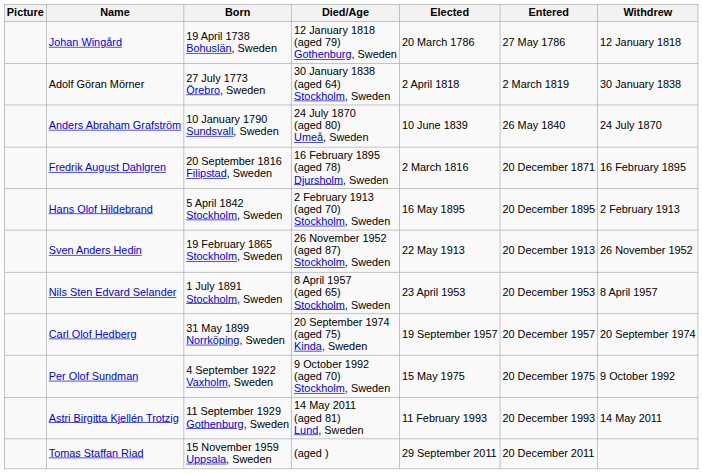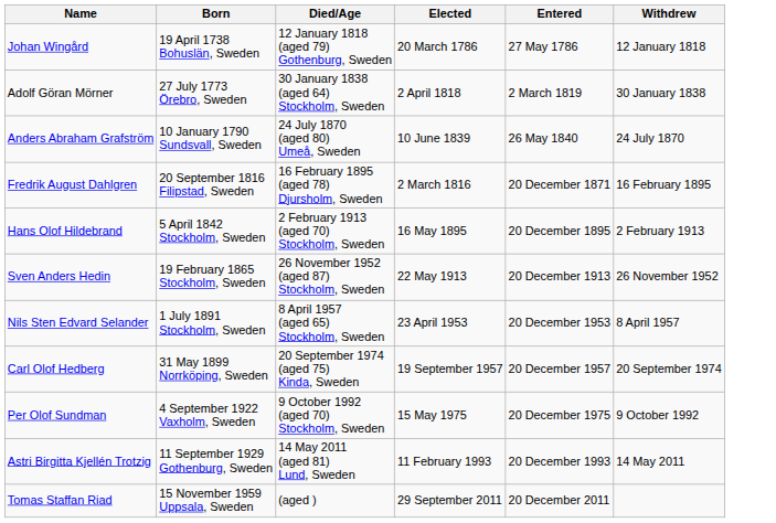 <table class="wikitable sortable">
 <tr>
-<th>Picture</th>
 <th>Name</th>
 <th>Born</th>
 <th>Died/Age</th>
 <th>Elected</th>
 <th>Entered</th>
 <th>Withdrew</th>
 </tr>
 <tr>
-<td></td>
 <td><a href='#'>Johan Wingård</a></td>
 <td>19 April 1738 <br> <a href='#'>Bohuslän</a>, Sweden</td>
 <td>12 January 1818 <br> (aged 79) <br> <a href='#'>Gothenburg</a>, Sweden</td>
 <td>20 March 1786</td>
 <td>27 May 1786</td>
 <td>12 January 1818</td>
 </tr>
 <tr>
-<td></td>
 <td>Adolf Göran Mörner</td>
 <td>27 July 1773 <br> <a href='#'>Örebro</a>, Sweden</td>
 <td>30 January 1838 <br> (aged 64) <br> <a href='#'>Stockholm</a>, Sweden</td>
 <td>2 April 1818</td>
 <td>2 March 1819</td>
 <td>30 January 1838</td>
 </tr>
 <tr>
-<td></td>
 <td><a href='#'>Anders Abraham Grafström</a></td>
 <td>10 January 1790 <br> <a href='#'>Sundsvall</a>, Sweden</td>
 <td>24 July 1870 <br> (aged 80) <br> <a href='#'>Umeå</a>, Sweden</td>
 <td>10 June 1839</td>
 <td>26 May 1840</td>
 <td>24 July 1870</td>
 </tr>
 <tr>
-<td></td>
 <td><a href='#'>Fredrik August Dahlgren</a></td>
 <td>20 September 1816 <br> <a href='#'>Filipstad</a>, Sweden</td>
 <td>16 February 1895 <br> (aged 78) <br> <a href='#'>Djursholm</a>, Sweden</td>
 <td>2 March 1816</td>
 <td>20 December 1871</td>
 <td>16 February 1895</td>
 </tr>
 <tr>
-<td></td>
 <td><a href='#'>Hans Olof Hildebrand</a></td>
 <td>5 April 1842 <br> <a href='#'>Stockholm</a>, Sweden</td>
 <td>2 February 1913 <br> (aged 70) <br> <a href='#'>Stockholm</a>, Sweden</td>
 <td>16 May 1895</td>
 <td>20 December 1895</td>
 <td>2 February 1913</td>
 </tr>
 <tr>
-<td></td>
 <td><a href='#'>Sven Anders Hedin</a></td>
 <td>19 February 1865 <br> <a href='#'>Stockholm</a>, Sweden</td>
 <td>26 November 1952 <br> (aged 87) <br> <a href='#'>Stockholm</a>, Sweden</td>
 <td>22 May 1913</td>
 <td>20 December 1913</td>
 <td>26 November 1952</td>
 </tr>
 <tr>
-<td></td>
 <td><a href='#'>Nils Sten Edvard Selander</a></td>
 <td>1 July 1891 <br> <a href='#'>Stockholm</a>, Sweden</td>
 <td>8 April 1957 <br> (aged 65) <br> <a href='#'>Stockholm</a>, Sweden</td>
 <td>23 April 1953</td>
 <td>20 December 1953</td>
 <td>8 April 1957</td>
 </tr>
 <tr>
-<td></td>
 <td><a href='#'>Carl Olof Hedberg</a></td>
 <td>31 May 1899 <br> <a href='#'>Norrköping</a>, Sweden</td>
 <td>20 September 1974 <br> (aged 75) <br> <a href='#'>Kinda</a>, Sweden</td>
 <td>19 September 1957</td>
 <td>20 December 1957</td>
 <td>20 September 1974</td>
 </tr>
 <tr>
-<td></td>
 <td><a href='#'>Per Olof Sundman</a></td>
 <td>4 September 1922 <br> <a href='#'>Vaxholm</a>, Sweden</td>
 <td>9 October 1992 <br> (aged 70) <br> <a href='#'>Stockholm</a>, Sweden</td>
 <td>15 May 1975</td>
 <td>20 December 1975</td>
 <td>9 October 1992</td>
 </tr>
 <tr>
-<td></td>
 <td><a href='#'>Astri Birgitta Kjellén Trotzig</a></td>
 <td>11 September 1929 <br> <a href='#'>Gothenburg</a>, Sweden</td>
 <td>14 May 2011 <br> (aged 81) <br> <a href='#'>Lund</a>, Sweden</td>
 <td>11 February 1993</td>
 <td>20 December 1993</td>
 <td>14 May 2011</td>
 </tr>
 <tr>
-<td></td>
 <td><a href='#'>Tomas Staffan Riad</a></td>
 <td>15 November 1959 <br> <a href='#'>Uppsala</a>, Sweden</td>
 <td>(aged )</td>
 <td>29 September 2011</td>
 <td>20 December 2011</td>
 <td></td>
 </tr>
 </table>
